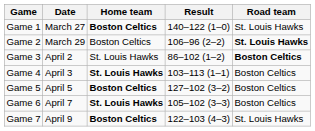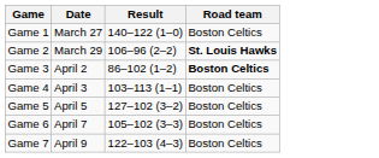 <table class="wikitable">
 <tr>
 <th>Game</th>
 <th>Date</th>
-<th>Home team</th>
 <th>Result</th>
 <th>Road team</th>
 </tr>
 <tr>
 <td>Game 1</td>
 <td>March 27</td>
-<td><strong>Boston Celtics</strong></td>
 <td>140–122 (1–0)</td>
-<td>St. Louis Hawks</td>
+<td>Boston Celtics</td>
 </tr>
 <tr>
 <td>Game 2</td>
 <td>March 29</td>
-<td>Boston Celtics</td>
 <td>106–96 (2–2)</td>
 <td><strong>St. Louis Hawks</strong></td>
 </tr>
 <tr>
 <td>Game 3</td>
 <td>April 2</td>
-<td>St. Louis Hawks</td>
 <td>86–102 (1–2)</td>
 <td><strong>Boston Celtics</strong></td>
 </tr>
 <tr>
 <td>Game 4</td>
 <td>April 3</td>
-<td><strong>St. Louis Hawks</strong></td>
 <td>103–113 (1–1)</td>
 <td>Boston Celtics</td>
 </tr>
 <tr>
 <td>Game 5</td>
 <td>April 5</td>
-<td><strong>Boston Celtics</strong></td>
 <td>127–102 (3–2)</td>
 <td>Boston Celtics</td>
 </tr>
 <tr>
 <td>Game 6</td>
 <td>April 7</td>
-<td><strong>St. Louis Hawks</strong></td>
 <td>105–102 (3–3)</td>
 <td>Boston Celtics</td>
 </tr>
 <tr>
 <td>Game 7</td>
 <td>April 9</td>
-<td><strong>Boston Celtics</strong></td>
 <td>122–103 (4–3)</td>
-<td>St. Louis Hawks</td>
+<td>Boston Celtics</td>
 </tr>
 </table>
